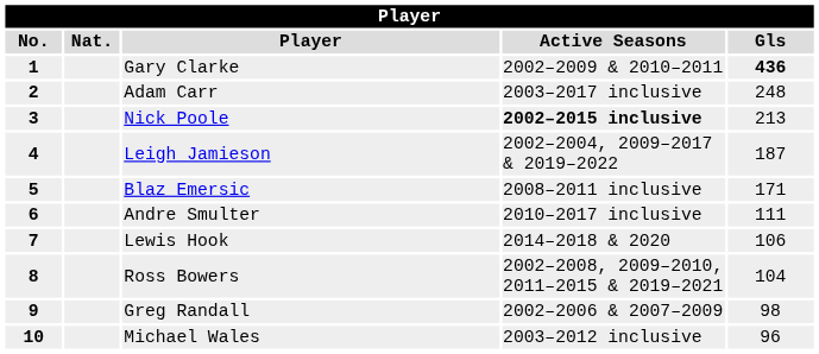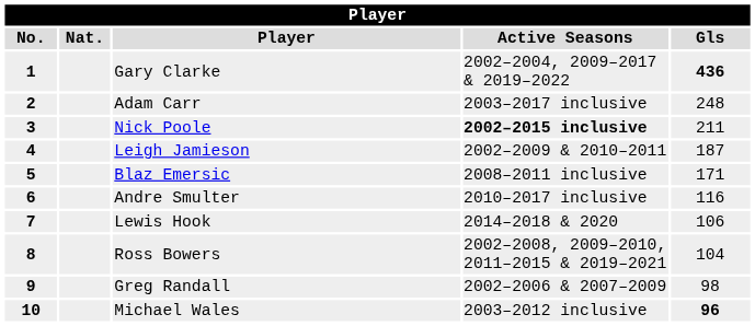 <table class="toccolours"  style="width:97%; clear:both; margin:1.5em auto; text-align:center;">
 <tr>
 <th colspan="11" style="background:#000000; color:#FFFFFF;">Player</th>
 </tr>
 <tr style="background:#ddd;">
 <th width=7%>No.</th>
 <th width=7%>Nat.</th>
 <th !width=30%>Player</th>
 <th width=28%>Active Seasons</th>
 <th widith=28%>Gls</th>
 </tr>
 <tr style="background:#eee;">
 <td><strong>1</strong></td>
 <td></td>
 <td align=left>Gary Clarke</td>
-<td align=left>2002–2009 & 2010–2011</td>
+<td align=left>2002–2004, 2009–2017 & 2019–2022</td>
 <td><strong>436</strong></td>
 </tr>
 <tr style="background:#eee;">
 <td><strong>2</strong></td>
 <td></td>
 <td align=left>Adam Carr</td>
 <td align=left>2003–2017 inclusive</td>
 <td>248</td>
 </tr>
 <tr style="background:#eee;">
 <td><strong>3</strong></td>
 <td></td>
 <td align=left><a href='#'>Nick Poole</a></td>
 <td align=left><strong>2002–2015 inclusive</strong></td>
-<td>213</td>
+<td>211</td>
 </tr>
 <tr style="background:#eee;">
 <td><strong>4</strong></td>
 <td></td>
 <td align=left><a href='#'>Leigh Jamieson</a></td>
-<td align=left>2002–2004, 2009–2017 & 2019–2022</td>
+<td align=left>2002–2009 & 2010–2011</td>
 <td>187</td>
 </tr>
 <tr style="background:#eee;">
 <td><strong>5</strong></td>
 <td></td>
 <td align=left><a href='#'>Blaz Emersic</a></td>
 <td align=left>2008–2011 inclusive</td>
 <td>171</td>
 </tr>
 <tr style="background:#eee;">
 <td><strong>6</strong></td>
 <td></td>
 <td align=left>Andre Smulter</td>
 <td align=left>2010–2017 inclusive</td>
-<td>111</td>
+<td>116</td>
 </tr>
 <tr style="background:#eee;">
 <td><strong>7</strong></td>
 <td></td>
 <td align=left>Lewis Hook</td>
 <td align=left>2014–2018 & 2020</td>
 <td>106</td>
 </tr>
 <tr style="background:#eee;">
 <td><strong>8</strong></td>
 <td></td>
 <td align=left>Ross Bowers</td>
 <td align=left>2002–2008, 2009–2010, 2011–2015 & 2019–2021</td>
 <td>104</td>
 </tr>
 <tr style="background:#eee;">
 <td><strong>9</strong></td>
 <td></td>
 <td align="left">Greg Randall</td>
 <td align=left>2002–2006 & 2007–2009</td>
 <td>98</td>
 </tr>
 <tr style="background:#eee;">
 <td><strong>10</strong></td>
 <td></td>
 <td align=left>Michael Wales</td>
 <td align=left>2003–2012 inclusive</td>
-<td>96</td>
+<td><strong>96</strong></td>
 </tr>
 </table>
